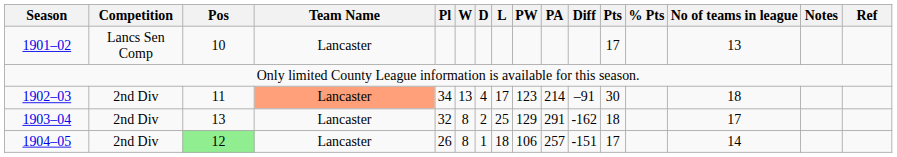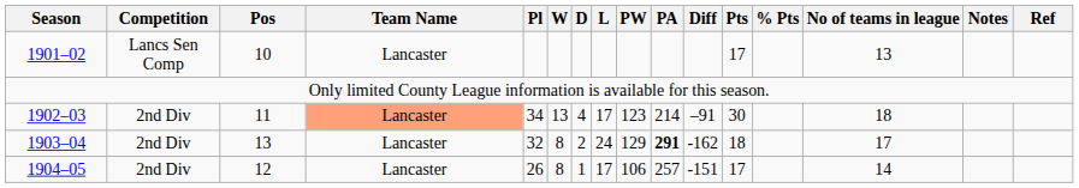 <table class="wikitable" style="text-align:center;">
 <tr>
 <th width=90 abbr="season">Season</th>
 <th width=100 abbr="Competition">Competition</th>
 <th width=75 abbr="Position">Pos</th>
 <th width=200 abbr="Club">Team Name</th>
 <th width 50 abbr="Pl">Pl</th>
 <th width 50 abbr="W">W</th>
 <th width 50 abbr="D">D</th>
 <th width 50 abbr="L">L</th>
 <th width 60 abbr="PF">PW</th>
 <th width 60 abbr="PA">PA</th>
 <th width 100 abbr="Diff">Diff</th>
 <th width 60 abbr="Pts">Pts</th>
 <th width 100 abbr="%">% Pts</th>
 <th width 100 abbr="No of Teams">No of teams in league</th>
 <th width=40 abbr="Notes">Notes</th>
 <th width=50 abbr="Ref">Ref</th>
 </tr>
 <tr>
 <td><a href='#'>1901–02</a></td>
 <td>Lancs Sen Comp</td>
 <td>10</td>
 <td>Lancaster</td>
 <td></td>
 <td></td>
 <td></td>
 <td></td>
 <td></td>
 <td></td>
 <td></td>
 <td>17</td>
 <td></td>
 <td>13</td>
 <td></td>
 <td></td>
 </tr>
 <tr>
 <td colspan=16 abbr="Comment">Only limited County League information is available for this season.</td>
 </tr>
 <tr>
 <td><a href='#'>1902–03</a></td>
 <td>2nd Div</td>
 <td>11</td>
 <td style="background: lightsalmon;">Lancaster</td>
 <td>34</td>
 <td>13</td>
 <td>4</td>
 <td>17</td>
 <td>123</td>
 <td>214</td>
 <td>–91</td>
 <td>30</td>
 <td></td>
 <td>18</td>
 <td></td>
 <td></td>
 </tr>
 <tr>
 <td><a href='#'>1903–04</a></td>
 <td>2nd Div</td>
 <td>13</td>
 <td>Lancaster</td>
 <td>32</td>
 <td>8</td>
 <td>2</td>
-<td>25</td>
+<td>24</td>
 <td>129</td>
-<td>291</td>
+<td><strong>291</strong></td>
 <td>-162</td>
 <td>18</td>
 <td></td>
 <td>17</td>
 <td></td>
 <td></td>
 </tr>
 <tr>
 <td><a href='#'>1904–05</a></td>
 <td>2nd Div</td>
-<td style="background: lightgreen;">12</td>
+<td>12</td>
 <td>Lancaster</td>
 <td>26</td>
 <td>8</td>
 <td>1</td>
-<td>18</td>
+<td>17</td>
 <td>106</td>
 <td>257</td>
 <td>-151</td>
 <td>17</td>
 <td></td>
 <td>14</td>
 <td></td>
 <td></td>
 </tr>
 </table>
